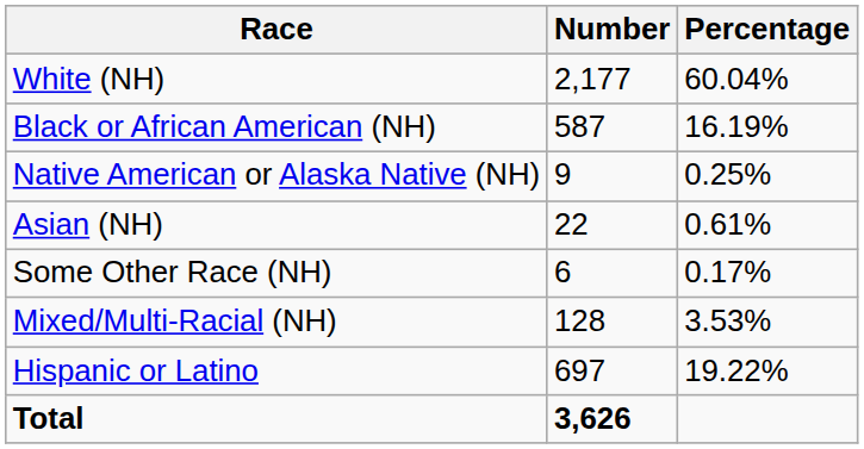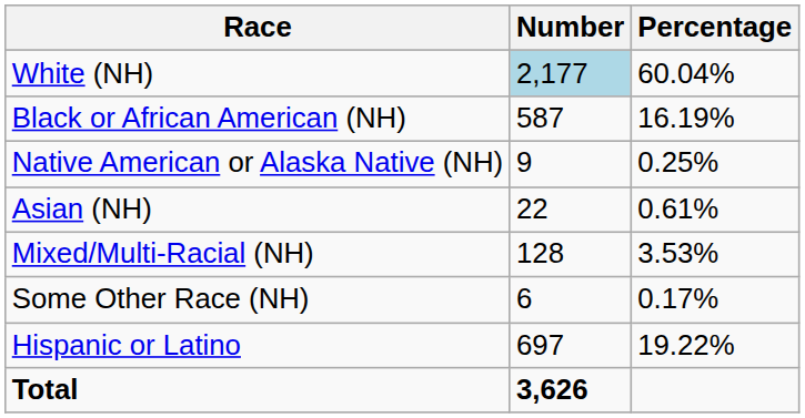 <table class="wikitable">
 <tr>
 <th>Race</th>
 <th>Number</th>
 <th>Percentage</th>
 </tr>
 <tr>
 <td><a href='#'>White</a> (NH)</td>
-<td>2,177</td>
+<td style="background: lightblue;">2,177</td>
 <td>60.04%</td>
 </tr>
 <tr>
 <td><a href='#'>Black or African American</a> (NH)</td>
 <td>587</td>
 <td>16.19%</td>
 </tr>
 <tr>
 <td><a href='#'>Native American</a> or <a href='#'>Alaska Native</a> (NH)</td>
 <td>9</td>
 <td>0.25%</td>
 </tr>
 <tr>
 <td><a href='#'>Asian</a> (NH)</td>
 <td>22</td>
 <td>0.61%</td>
 </tr>
 <tr>
+<td><a href='#'>Mixed/Multi-Racial</a> (NH)</td>
+<td>128</td>
+<td>3.53%</td>
+</tr>
+<tr>
 <td>Some Other Race (NH)</td>
 <td>6</td>
 <td>0.17%</td>
-</tr>
-<tr>
-<td><a href='#'>Mixed/Multi-Racial</a> (NH)</td>
-<td>128</td>
-<td>3.53%</td>
 </tr>
 <tr>
 <td><a href='#'>Hispanic or Latino</a></td>
 <td>697</td>
 <td>19.22%</td>
 </tr>
 <tr>
 <td><strong>Total</strong></td>
 <td><strong>3,626</strong></td>
 <td></td>
 </tr>
 </table>
